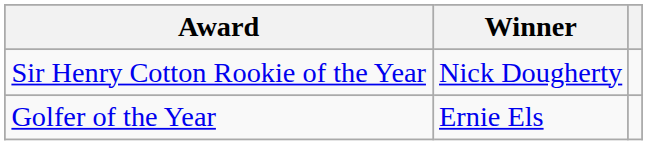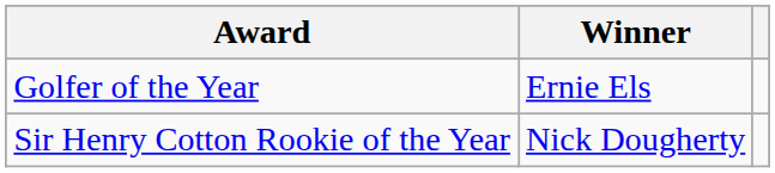 <table class="wikitable">
 <tr>
 <th>Award</th>
 <th>Winner</th>
 <th></th>
 </tr>
 <tr>
+<td><a href='#'>Golfer of the Year</a></td>
+<td> <a href='#'>Ernie Els</a></td>
+<td></td>
+</tr>
+<tr>
 <td><a href='#'>Sir Henry Cotton Rookie of the Year</a></td>
 <td> <a href='#'>Nick Dougherty</a></td>
 <td></td>
 </tr>
-<tr>
-<td><a href='#'>Golfer of the Year</a></td>
-<td> <a href='#'>Ernie Els</a></td>
-<td></td>
-</tr>
 </table>
